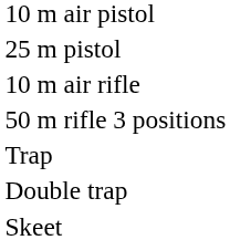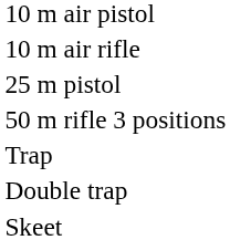 <table>
 <tr>
 <td>10 m air pistol<br></td>
 <td></td>
 <td></td>
 <td></td>
 </tr>
 <tr>
-<td>25 m pistol<br></td>
+<td>10 m air rifle<br></td>
 <td></td>
 <td></td>
 <td></td>
 </tr>
 <tr>
-<td>10 m air rifle<br></td>
+<td>25 m pistol<br></td>
 <td></td>
 <td></td>
 <td></td>
 </tr>
 <tr>
 <td>50 m rifle 3 positions<br></td>
 <td></td>
 <td></td>
 <td></td>
 </tr>
 <tr>
 <td>Trap<br></td>
 <td></td>
 <td></td>
 <td></td>
 </tr>
 <tr>
 <td>Double trap<br></td>
 <td></td>
 <td></td>
 <td></td>
 </tr>
 <tr>
 <td>Skeet<br></td>
 <td></td>
 <td></td>
 <td></td>
 </tr>
 </table>
